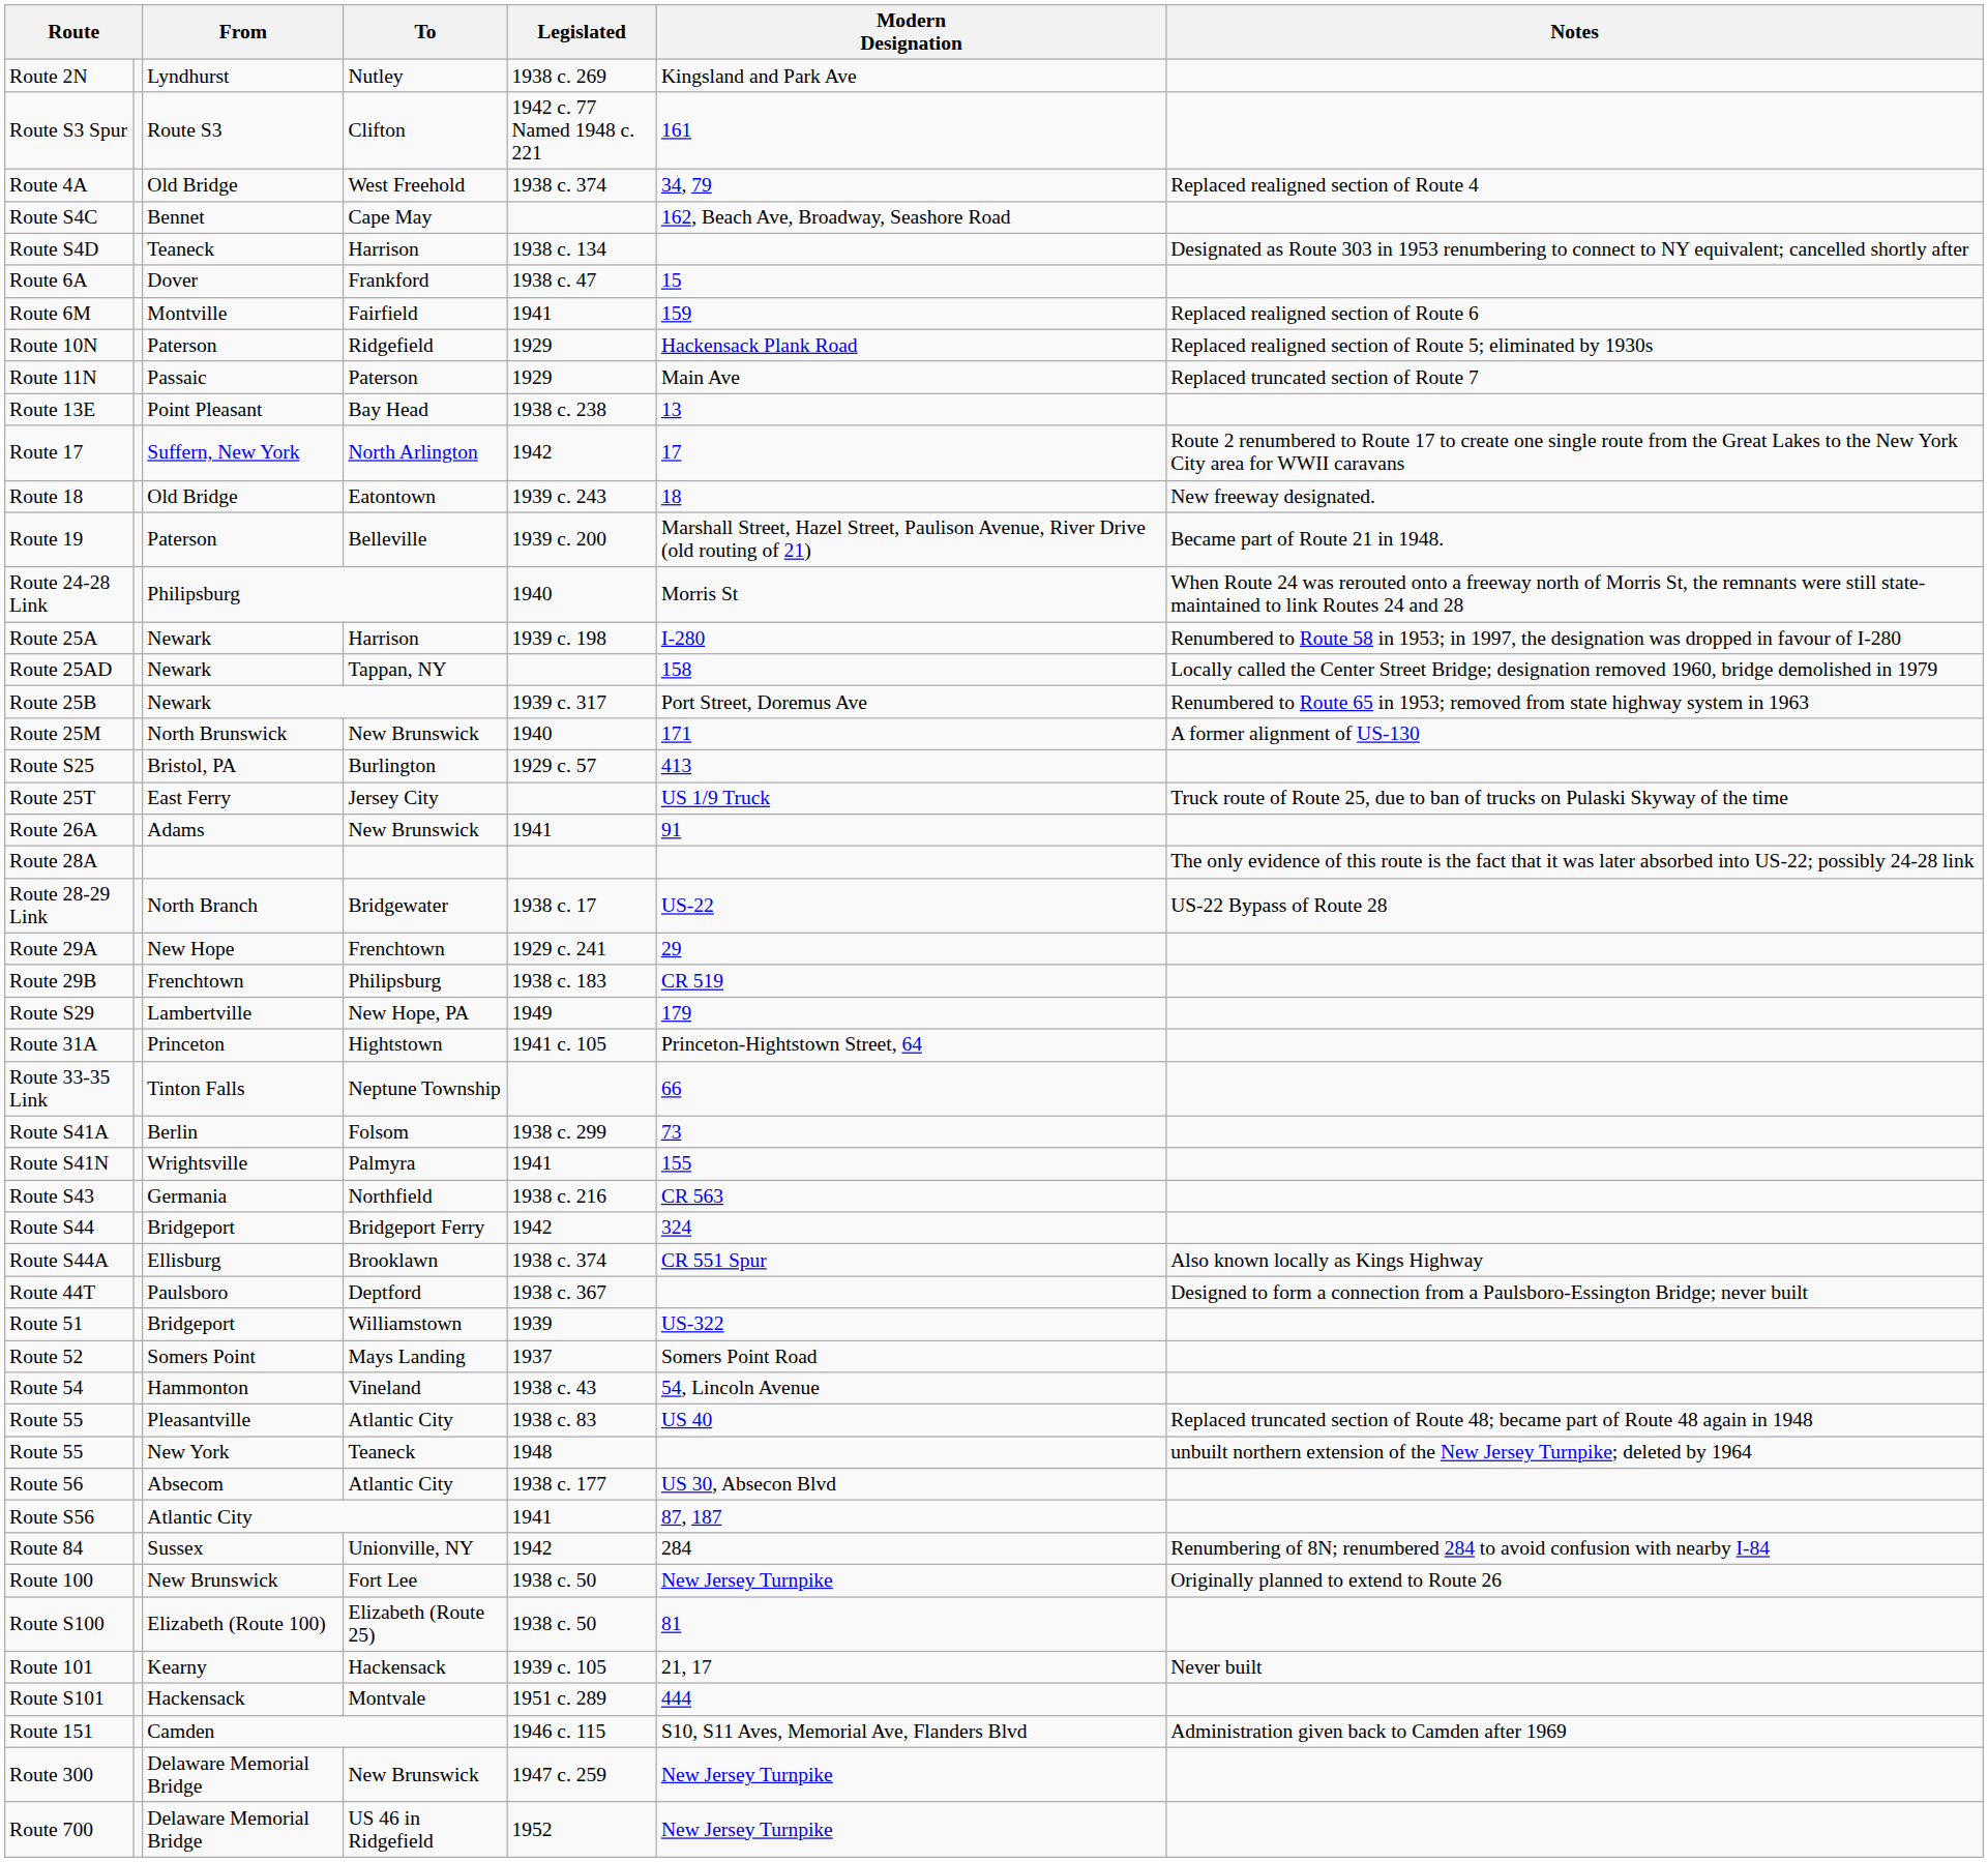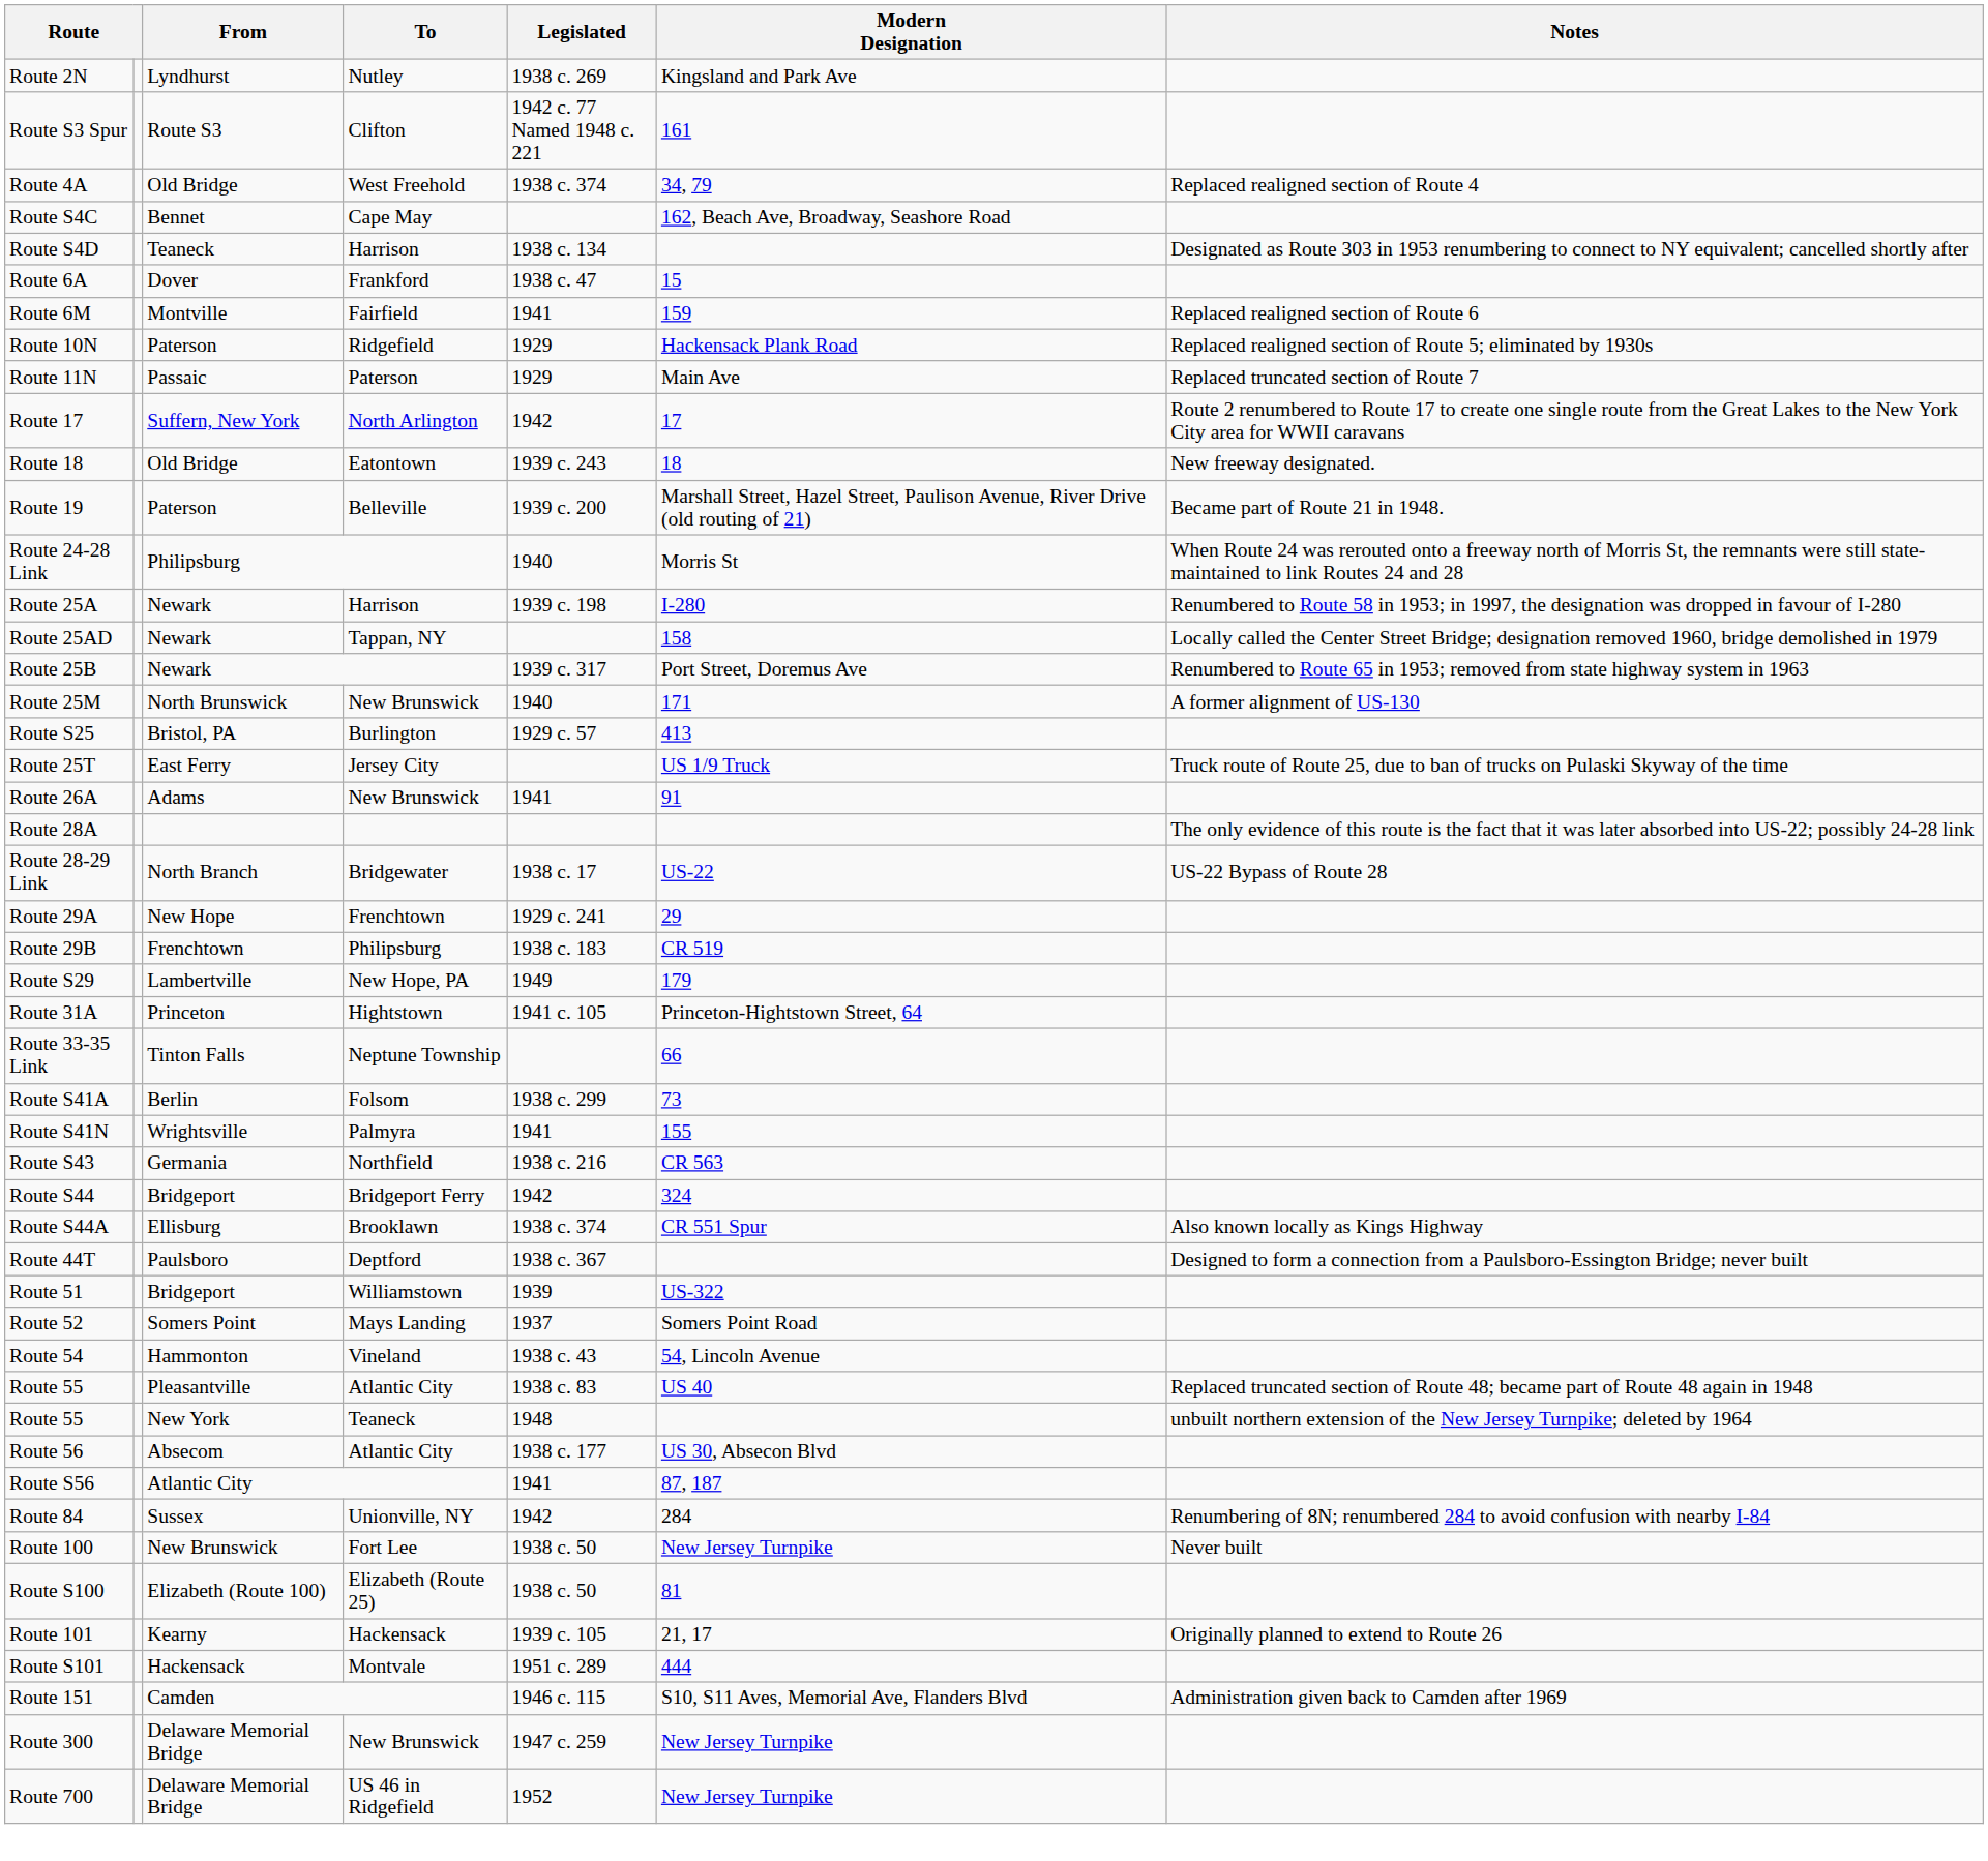 <table class="wikitable sortable">
 <tr>
 <th colspan="2">Route</th>
 <th>From</th>
 <th>To</th>
 <th>Legislated</th>
 <th>Modern<br>Designation</th>
 <th>Notes</th>
 </tr>
 <tr>
 <td>Route 2N</td>
 <td></td>
 <td>Lyndhurst</td>
 <td>Nutley</td>
 <td>1938 c. 269</td>
 <td>Kingsland and Park Ave</td>
 <td></td>
 </tr>
 <tr>
 <td>Route S3 Spur</td>
 <td></td>
 <td>Route S3</td>
 <td>Clifton</td>
 <td>1942 c. 77<br>Named 1948 c. 221</td>
 <td><a href='#'>161</a></td>
 <td></td>
 </tr>
 <tr>
 <td>Route 4A</td>
 <td></td>
 <td>Old Bridge</td>
 <td>West Freehold</td>
 <td>1938 c. 374</td>
 <td><a href='#'>34</a>, <a href='#'>79</a></td>
 <td>Replaced realigned section of Route 4</td>
 </tr>
 <tr>
 <td>Route S4C</td>
 <td></td>
 <td>Bennet</td>
 <td>Cape May</td>
 <td></td>
 <td><a href='#'>162</a>, Beach Ave, Broadway, Seashore Road</td>
 <td></td>
 </tr>
 <tr>
 <td>Route S4D</td>
 <td></td>
 <td>Teaneck</td>
 <td>Harrison</td>
 <td>1938 c. 134</td>
 <td></td>
 <td>Designated as Route 303 in 1953 renumbering to connect to NY equivalent; cancelled shortly after</td>
 </tr>
 <tr>
 <td>Route 6A</td>
 <td></td>
 <td>Dover</td>
 <td>Frankford</td>
 <td>1938 c. 47</td>
 <td><a href='#'>15</a></td>
 <td></td>
 </tr>
 <tr>
 <td>Route 6M</td>
 <td></td>
 <td>Montville</td>
 <td>Fairfield</td>
 <td>1941</td>
 <td><a href='#'>159</a></td>
 <td>Replaced realigned section of Route 6</td>
 </tr>
 <tr>
 <td>Route 10N</td>
 <td></td>
 <td>Paterson</td>
 <td>Ridgefield</td>
 <td>1929</td>
 <td><a href='#'>Hackensack Plank Road</a></td>
 <td>Replaced realigned section of Route 5; eliminated by 1930s</td>
 </tr>
 <tr>
 <td>Route 11N</td>
 <td></td>
 <td>Passaic</td>
 <td>Paterson</td>
 <td>1929</td>
 <td>Main Ave</td>
 <td>Replaced truncated section of Route 7</td>
-</tr>
-<tr>
-<td>Route 13E</td>
-<td></td>
-<td>Point Pleasant</td>
-<td>Bay Head</td>
-<td>1938 c. 238</td>
-<td><a href='#'>13</a></td>
-<td></td>
 </tr>
 <tr>
 <td>Route 17</td>
 <td></td>
 <td><a href='#'>Suffern, New York</a></td>
 <td><a href='#'>North Arlington</a></td>
 <td>1942</td>
 <td><a href='#'>17</a></td>
 <td>Route 2 renumbered to Route 17 to create one single route from the Great Lakes to the New York City area for WWII caravans</td>
 </tr>
 <tr>
 <td>Route 18</td>
 <td></td>
 <td>Old Bridge</td>
 <td>Eatontown</td>
 <td>1939 c. 243</td>
 <td><a href='#'>18</a></td>
 <td>New freeway designated.</td>
 </tr>
 <tr>
 <td>Route 19</td>
 <td></td>
 <td>Paterson</td>
 <td>Belleville</td>
 <td>1939 c. 200</td>
 <td>Marshall Street, Hazel Street, Paulison Avenue, River Drive (old routing of <a href='#'>21</a>)</td>
 <td>Became part of Route 21 in 1948.</td>
 </tr>
 <tr>
 <td>Route 24-28 Link</td>
 <td></td>
 <td colspan="2">Philipsburg</td>
 <td>1940</td>
 <td>Morris St</td>
 <td>When Route 24 was rerouted onto a freeway north of Morris St, the remnants were still state-maintained to link Routes 24 and 28</td>
 </tr>
 <tr>
 <td>Route 25A</td>
 <td></td>
 <td>Newark</td>
 <td>Harrison</td>
 <td>1939 c. 198</td>
 <td><a href='#'>I-280</a></td>
 <td>Renumbered to <a href='#'>Route 58</a> in 1953; in 1997, the designation was dropped in favour of I-280</td>
 </tr>
 <tr>
 <td>Route 25AD</td>
 <td></td>
 <td>Newark</td>
 <td>Tappan, NY</td>
 <td></td>
 <td><a href='#'>158</a></td>
 <td>Locally called the Center Street Bridge; designation removed 1960, bridge demolished in 1979</td>
 </tr>
 <tr>
 <td>Route 25B</td>
 <td></td>
 <td colspan="2">Newark</td>
 <td>1939 c. 317</td>
 <td>Port Street, Doremus Ave</td>
 <td>Renumbered to <a href='#'>Route 65</a> in 1953; removed from state highway system in 1963</td>
 </tr>
 <tr>
 <td>Route 25M</td>
 <td></td>
 <td>North Brunswick</td>
 <td>New Brunswick</td>
 <td>1940</td>
 <td><a href='#'>171</a></td>
 <td>A former alignment of <a href='#'>US-130</a></td>
 </tr>
 <tr>
 <td>Route S25</td>
 <td></td>
 <td>Bristol, PA</td>
 <td>Burlington</td>
 <td>1929 c. 57</td>
 <td><a href='#'>413</a></td>
 <td></td>
 </tr>
 <tr>
 <td>Route 25T</td>
 <td></td>
 <td>East Ferry</td>
 <td>Jersey City</td>
 <td></td>
 <td><a href='#'>US 1/9 Truck</a></td>
 <td>Truck route of Route 25, due to ban of trucks on Pulaski Skyway of the time</td>
 </tr>
 <tr>
 <td>Route 26A</td>
 <td></td>
 <td>Adams</td>
 <td>New Brunswick</td>
 <td>1941</td>
 <td><a href='#'>91</a></td>
 <td></td>
 </tr>
 <tr>
 <td>Route 28A</td>
 <td></td>
 <td></td>
 <td></td>
 <td></td>
 <td></td>
 <td>The only evidence of this route is the fact that it was later absorbed into US-22; possibly 24-28 link</td>
 </tr>
 <tr>
 <td>Route 28-29 Link</td>
 <td></td>
 <td>North Branch</td>
 <td>Bridgewater</td>
 <td>1938 c. 17</td>
 <td><a href='#'>US-22</a></td>
 <td>US-22 Bypass of Route 28</td>
 </tr>
 <tr>
 <td>Route 29A</td>
 <td></td>
 <td>New Hope</td>
 <td>Frenchtown</td>
 <td>1929 c. 241</td>
 <td><a href='#'>29</a></td>
 <td></td>
 </tr>
 <tr>
 <td>Route 29B</td>
 <td></td>
 <td>Frenchtown</td>
 <td>Philipsburg</td>
 <td>1938 c. 183</td>
 <td><a href='#'>CR 519</a></td>
 <td></td>
 </tr>
 <tr>
 <td>Route S29</td>
 <td></td>
 <td>Lambertville</td>
 <td>New Hope, PA</td>
 <td>1949</td>
 <td><a href='#'>179</a></td>
 <td></td>
 </tr>
 <tr>
 <td>Route 31A</td>
 <td></td>
 <td>Princeton</td>
 <td>Hightstown</td>
 <td>1941 c. 105</td>
 <td>Princeton-Hightstown Street, <a href='#'>64</a></td>
 <td></td>
 </tr>
 <tr>
 <td>Route 33-35 Link</td>
 <td></td>
 <td>Tinton Falls</td>
 <td>Neptune Township</td>
 <td></td>
 <td><a href='#'>66</a></td>
 <td></td>
 </tr>
 <tr>
 <td>Route S41A</td>
 <td></td>
 <td>Berlin</td>
 <td>Folsom</td>
 <td>1938 c. 299</td>
 <td><a href='#'>73</a></td>
 <td></td>
 </tr>
 <tr>
 <td>Route S41N</td>
 <td></td>
 <td>Wrightsville</td>
 <td>Palmyra</td>
 <td>1941</td>
 <td><a href='#'>155</a></td>
 <td></td>
 </tr>
 <tr>
 <td>Route S43</td>
 <td></td>
 <td>Germania</td>
 <td>Northfield</td>
 <td>1938 c. 216</td>
 <td><a href='#'>CR 563</a></td>
 <td></td>
 </tr>
 <tr>
 <td>Route S44</td>
 <td></td>
 <td>Bridgeport</td>
 <td>Bridgeport Ferry</td>
 <td>1942</td>
 <td><a href='#'>324</a></td>
 <td></td>
 </tr>
 <tr>
 <td>Route S44A</td>
 <td></td>
 <td>Ellisburg</td>
 <td>Brooklawn</td>
 <td>1938 c. 374</td>
 <td><a href='#'>CR 551 Spur</a></td>
 <td>Also known locally as Kings Highway</td>
 </tr>
 <tr>
 <td>Route 44T</td>
 <td></td>
 <td>Paulsboro</td>
 <td>Deptford</td>
 <td>1938 c. 367</td>
 <td></td>
 <td>Designed to form a connection from a Paulsboro-Essington Bridge; never built</td>
 </tr>
 <tr>
 <td>Route 51</td>
 <td></td>
 <td>Bridgeport</td>
 <td>Williamstown</td>
 <td>1939</td>
 <td><a href='#'>US-322</a></td>
 <td></td>
 </tr>
 <tr>
 <td>Route 52</td>
 <td></td>
 <td>Somers Point</td>
 <td>Mays Landing</td>
 <td>1937</td>
 <td>Somers Point Road</td>
 <td></td>
 </tr>
 <tr>
 <td>Route 54</td>
 <td></td>
 <td>Hammonton</td>
 <td>Vineland</td>
 <td>1938 c. 43</td>
 <td><a href='#'>54</a>, Lincoln Avenue</td>
 <td></td>
 </tr>
 <tr>
 <td>Route 55</td>
 <td></td>
 <td>Pleasantville</td>
 <td>Atlantic City</td>
 <td>1938 c. 83</td>
 <td><a href='#'>US 40</a></td>
 <td>Replaced truncated section of Route 48; became part of Route 48 again in 1948</td>
 </tr>
 <tr>
 <td>Route 55</td>
 <td></td>
 <td>New York</td>
 <td>Teaneck</td>
 <td>1948</td>
 <td></td>
 <td>unbuilt northern extension of the <a href='#'>New Jersey Turnpike</a>; deleted by 1964</td>
 </tr>
 <tr>
 <td>Route 56</td>
 <td></td>
 <td>Absecom</td>
 <td>Atlantic City</td>
 <td>1938 c. 177</td>
 <td><a href='#'>US 30</a>, Absecon Blvd</td>
 <td></td>
 </tr>
 <tr>
 <td>Route S56</td>
 <td></td>
 <td colspan="2">Atlantic City</td>
 <td>1941</td>
 <td><a href='#'>87</a>, <a href='#'>187</a></td>
 <td></td>
 </tr>
 <tr>
 <td>Route 84</td>
 <td></td>
 <td>Sussex</td>
 <td>Unionville, NY</td>
 <td>1942</td>
 <td>284</td>
 <td>Renumbering of 8N; renumbered <a href='#'>284</a> to avoid confusion with nearby <a href='#'>I-84</a></td>
 </tr>
 <tr>
 <td>Route 100</td>
 <td></td>
 <td>New Brunswick</td>
 <td>Fort Lee</td>
 <td>1938 c. 50</td>
 <td><a href='#'>New Jersey Turnpike</a></td>
-<td>Originally planned to extend to Route 26</td>
+<td>Never built</td>
 </tr>
 <tr>
 <td>Route S100</td>
 <td></td>
 <td>Elizabeth (Route 100)</td>
 <td>Elizabeth (Route 25)</td>
 <td>1938 c. 50</td>
 <td><a href='#'>81</a></td>
 <td></td>
 </tr>
 <tr>
 <td>Route 101</td>
 <td></td>
 <td>Kearny</td>
 <td>Hackensack</td>
 <td>1939 c. 105</td>
 <td>21, 17</td>
-<td>Never built</td>
+<td>Originally planned to extend to Route 26</td>
 </tr>
 <tr>
 <td>Route S101</td>
 <td></td>
 <td>Hackensack</td>
 <td>Montvale</td>
 <td>1951 c. 289</td>
 <td><a href='#'>444</a></td>
 <td></td>
 </tr>
 <tr>
 <td>Route 151</td>
 <td></td>
 <td colspan="2">Camden</td>
 <td>1946 c. 115</td>
 <td>S10, S11 Aves, Memorial Ave, Flanders Blvd</td>
 <td>Administration given back to Camden after 1969</td>
 </tr>
 <tr>
 <td>Route 300</td>
 <td></td>
 <td>Delaware Memorial Bridge</td>
 <td>New Brunswick</td>
 <td>1947 c. 259</td>
 <td><a href='#'>New Jersey Turnpike</a></td>
 <td></td>
 </tr>
 <tr>
 <td>Route 700</td>
 <td></td>
 <td>Delaware Memorial Bridge</td>
 <td>US 46 in Ridgefield</td>
 <td>1952</td>
 <td><a href='#'>New Jersey Turnpike</a></td>
 <td></td>
 </tr>
 </table>
